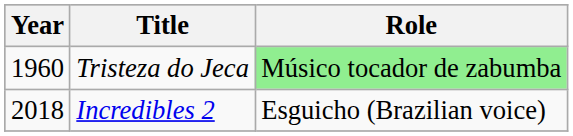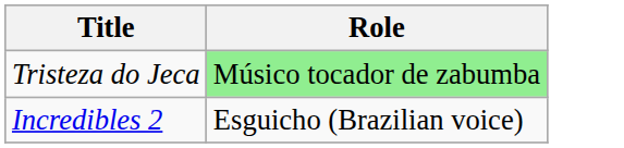 <table class="wikitable">
 <tr>
-<th>Year</th>
 <th>Title</th>
 <th>Role</th>
 </tr>
 <tr>
-<td>1960</td>
 <td><em>Tristeza do Jeca</em></td>
 <td style="background: lightgreen;">Músico tocador de zabumba</td>
 </tr>
 <tr>
-<td>2018</td>
 <td><em><a href='#'>Incredibles 2</a></em></td>
 <td>Esguicho (Brazilian voice) </td>
 </tr>
 </table>
